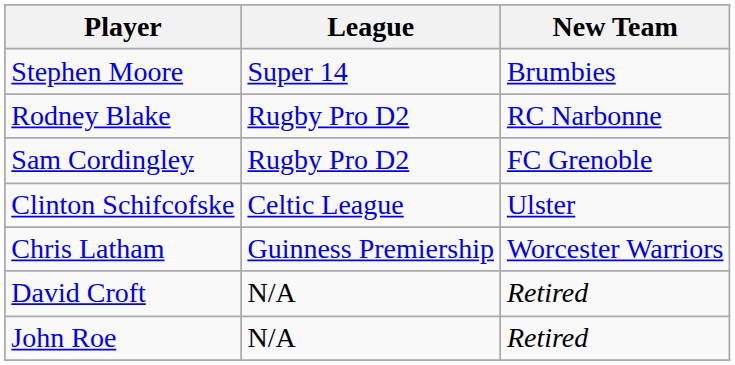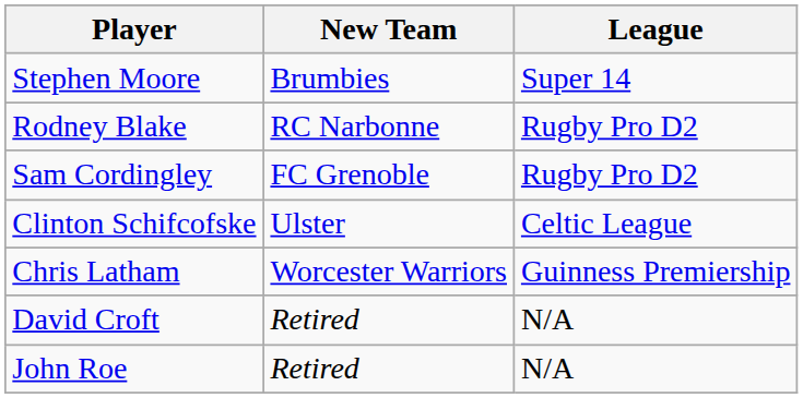 <table class="wikitable" border="1">
 <tr>
 <th>Player</th>
+<th>New Team</th>
 <th>League</th>
-<th>New Team</th>
 </tr>
 <tr>
 <td><a href='#'>Stephen Moore</a></td>
+<td> <a href='#'>Brumbies</a></td>
 <td><a href='#'>Super 14</a></td>
-<td> <a href='#'>Brumbies</a></td>
 </tr>
 <tr>
 <td><a href='#'>Rodney Blake</a></td>
+<td> <a href='#'>RC Narbonne</a></td>
 <td><a href='#'>Rugby Pro D2</a></td>
-<td> <a href='#'>RC Narbonne</a></td>
 </tr>
 <tr>
 <td><a href='#'>Sam Cordingley</a></td>
+<td> <a href='#'>FC Grenoble</a></td>
 <td><a href='#'>Rugby Pro D2</a></td>
-<td> <a href='#'>FC Grenoble</a></td>
 </tr>
 <tr>
 <td><a href='#'>Clinton Schifcofske</a></td>
+<td> <a href='#'>Ulster</a></td>
 <td><a href='#'>Celtic League</a></td>
-<td> <a href='#'>Ulster</a></td>
 </tr>
 <tr>
 <td><a href='#'>Chris Latham</a></td>
+<td> <a href='#'>Worcester Warriors</a></td>
 <td><a href='#'>Guinness Premiership</a></td>
-<td> <a href='#'>Worcester Warriors</a></td>
 </tr>
 <tr>
 <td><a href='#'>David Croft</a></td>
+<td><em>Retired</em></td>
 <td>N/A</td>
-<td><em>Retired</em></td>
 </tr>
 <tr>
 <td><a href='#'>John Roe</a></td>
+<td><em>Retired</em></td>
 <td>N/A</td>
-<td><em>Retired</em></td>
 </tr>
 </table>
